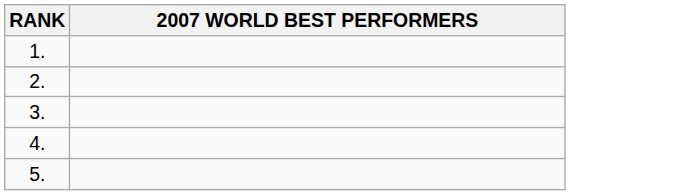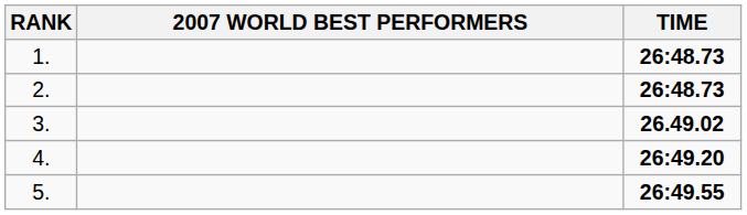 <table class="wikitable" style="border-collapse: collapse; font-size: 90%;">
 <tr>
 <th>RANK</th>
 <th align="center" style="width: 25em">2007 WORLD BEST PERFORMERS</th>
+<th align="center" style="width: 5em">TIME</th>
 </tr>
 <tr>
 <td align="center">1.</td>
 <td></td>
+<td align="center"><strong>26:48.73</strong></td>
 </tr>
 <tr>
 <td align="center">2.</td>
 <td></td>
+<td align="center"><strong>26:48.73</strong></td>
 </tr>
 <tr>
 <td align="center">3.</td>
 <td></td>
+<td align="center"><strong>26.49.02</strong></td>
 </tr>
 <tr>
 <td align="center">4.</td>
 <td></td>
+<td align="center"><strong>26:49.20</strong></td>
 </tr>
 <tr>
 <td align="center">5.</td>
 <td></td>
+<td align="center"><strong>26:49.55</strong></td>
 </tr>
 </table>
